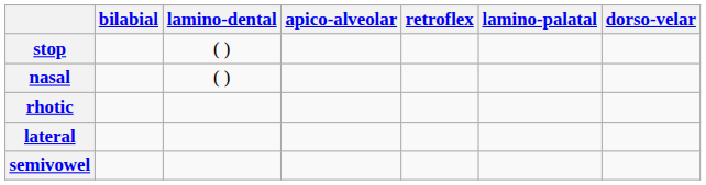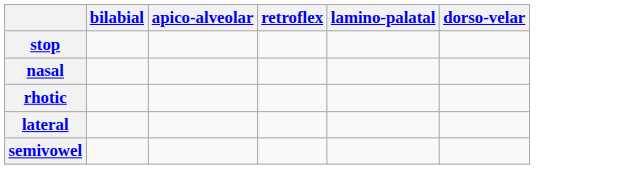 <table class="wikitable" style="text-align: center;">
 <tr>
 <th></th>
 <th><a href='#'>bilabial</a></th>
-<th><a href='#'>lamino-dental</a></th>
 <th><a href='#'>apico-alveolar</a></th>
 <th><a href='#'>retroflex</a></th>
 <th><a href='#'>lamino-palatal</a></th>
 <th><a href='#'>dorso-velar</a></th>
 </tr>
 <tr>
 <th><a href='#'>stop</a></th>
 <td> </td>
-<td>( )</td>
 <td> </td>
 <td></td>
 <td> </td>
 <td> </td>
 </tr>
 <tr>
 <th><a href='#'>nasal</a></th>
 <td> </td>
-<td>( )</td>
 <td> </td>
 <td></td>
 <td> </td>
 <td> </td>
 </tr>
 <tr>
 <th><a href='#'>rhotic</a></th>
 <td></td>
-<td></td>
 <td> </td>
 <td> </td>
 <td></td>
 <td></td>
 </tr>
 <tr>
 <th><a href='#'>lateral</a></th>
-<td></td>
 <td></td>
 <td> </td>
 <td></td>
 <td></td>
 <td></td>
 </tr>
 <tr>
 <th><a href='#'>semivowel</a></th>
 <td></td>
 <td></td>
 <td></td>
-<td></td>
 <td> </td>
 <td> </td>
 </tr>
 </table>
